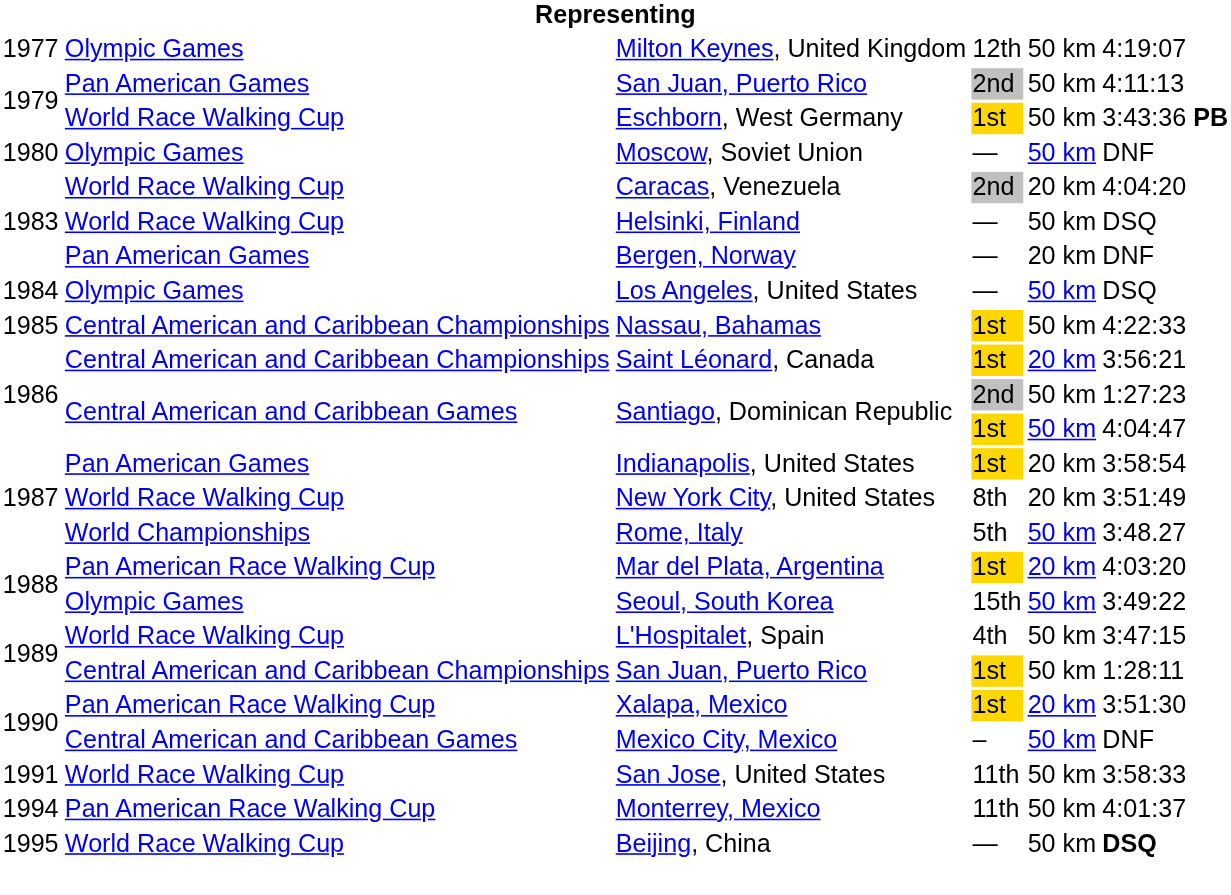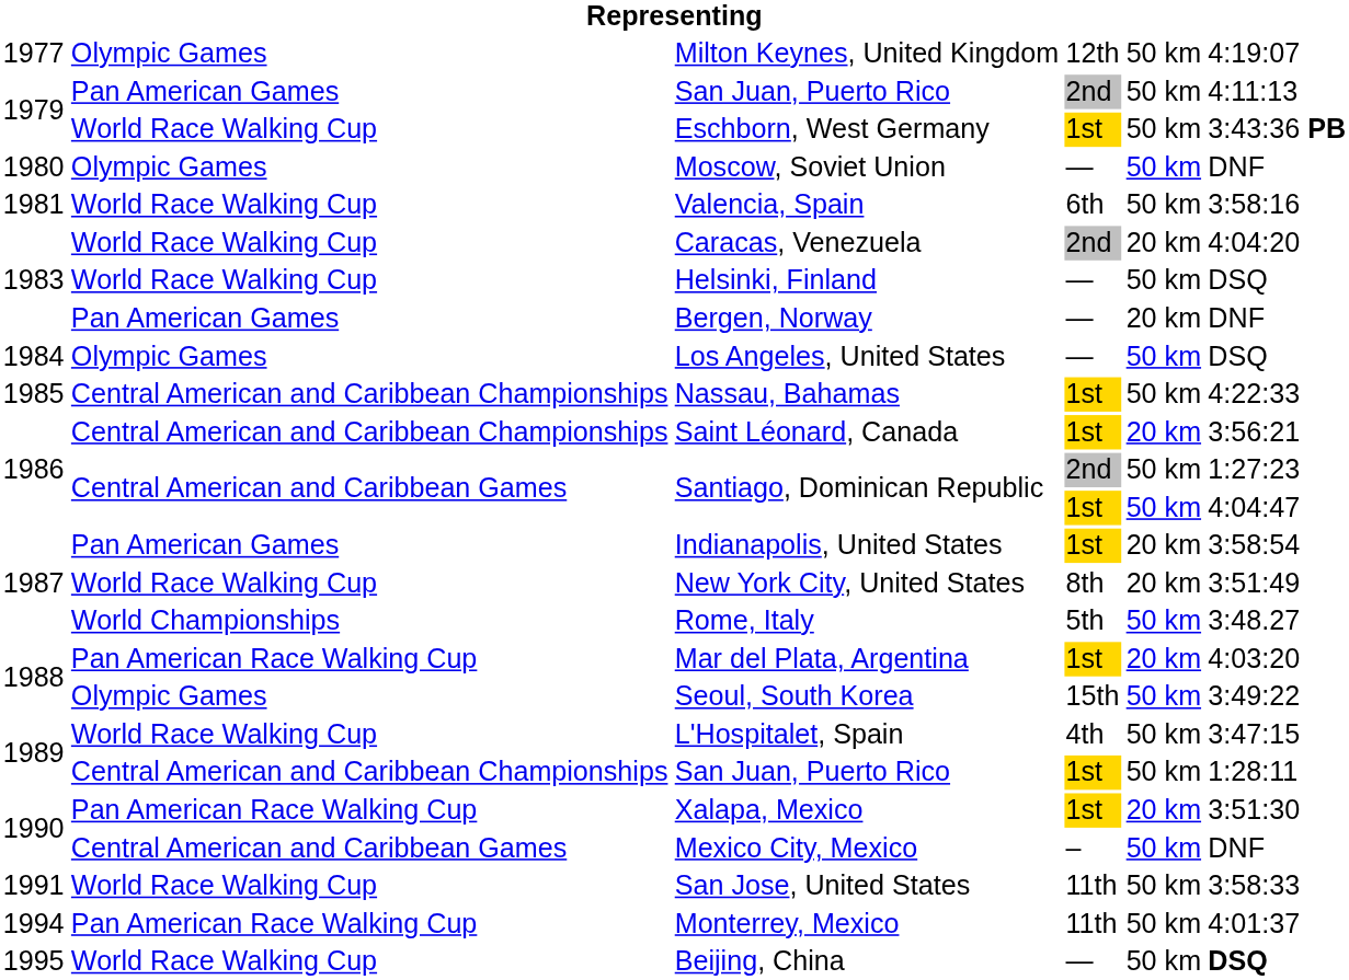 <table>
 <tr>
 <th colspan="6">Representing </th>
 </tr>
 <tr>
 <td>1977</td>
 <td><a href='#'>Olympic Games</a></td>
 <td><a href='#'>Milton Keynes</a>, United Kingdom</td>
 <td>12th</td>
 <td>50 km</td>
 <td>4:19:07</td>
 </tr>
 <tr>
 <td rowspan=2>1979</td>
 <td><a href='#'>Pan American Games</a></td>
 <td><a href='#'>San Juan, Puerto Rico</a></td>
 <td bgcolor="silver">2nd</td>
 <td>50 km</td>
 <td>4:11:13</td>
 </tr>
 <tr>
 <td><a href='#'>World Race Walking Cup</a></td>
 <td><a href='#'>Eschborn</a>, West Germany</td>
 <td bgcolor="gold">1st</td>
 <td>50 km</td>
 <td>3:43:36 <strong>PB</strong></td>
 </tr>
 <tr>
 <td>1980</td>
 <td><a href='#'>Olympic Games</a></td>
 <td><a href='#'>Moscow</a>, Soviet Union</td>
 <td>—</td>
 <td><a href='#'>50 km</a></td>
 <td>DNF</td>
+</tr>
+<tr>
+<td>1981</td>
+<td><a href='#'>World Race Walking Cup</a></td>
+<td><a href='#'>Valencia, Spain</a></td>
+<td>6th</td>
+<td>50 km</td>
+<td>3:58:16</td>
 </tr>
 <tr>
 <td rowspan=3>1983</td>
 <td><a href='#'>World Race Walking Cup</a></td>
 <td><a href='#'>Caracas</a>, Venezuela</td>
 <td bgcolor="silver">2nd</td>
 <td>20 km</td>
 <td>4:04:20</td>
 </tr>
 <tr>
 <td><a href='#'>World Race Walking Cup</a></td>
 <td><a href='#'>Helsinki, Finland</a></td>
 <td>—</td>
 <td>50 km</td>
 <td>DSQ</td>
 </tr>
 <tr>
 <td><a href='#'>Pan American Games</a></td>
 <td><a href='#'>Bergen, Norway</a></td>
 <td>—</td>
 <td>20 km</td>
 <td>DNF</td>
 </tr>
 <tr>
 <td>1984</td>
 <td><a href='#'>Olympic Games</a></td>
 <td><a href='#'>Los Angeles</a>, United States</td>
 <td>—</td>
 <td><a href='#'>50 km</a></td>
 <td>DSQ</td>
 </tr>
 <tr>
 <td>1985</td>
 <td><a href='#'>Central American and Caribbean Championships</a></td>
 <td><a href='#'>Nassau, Bahamas</a></td>
 <td bgcolor="gold">1st</td>
 <td>50 km</td>
 <td>4:22:33</td>
 </tr>
 <tr>
 <td rowspan=3>1986</td>
 <td><a href='#'>Central American and Caribbean Championships</a></td>
 <td><a href='#'>Saint Léonard</a>, Canada</td>
 <td bgcolor="gold">1st</td>
 <td><a href='#'>20 km</a></td>
 <td>3:56:21</td>
 </tr>
 <tr>
 <td rowspan=2><a href='#'>Central American and Caribbean Games</a></td>
 <td rowspan=2><a href='#'>Santiago</a>, Dominican Republic</td>
 <td bgcolor="silver">2nd</td>
 <td>50 km</td>
 <td>1:27:23</td>
 </tr>
 <tr>
 <td bgcolor="gold">1st</td>
 <td><a href='#'>50 km</a></td>
 <td>4:04:47</td>
 </tr>
 <tr>
 <td rowspan=3>1987</td>
 <td><a href='#'>Pan American Games</a></td>
 <td><a href='#'>Indianapolis</a>, United States</td>
 <td bgcolor="gold">1st</td>
 <td>20 km</td>
 <td>3:58:54</td>
 </tr>
 <tr>
 <td><a href='#'>World Race Walking Cup</a></td>
 <td><a href='#'>New York City</a>, United States</td>
 <td>8th</td>
 <td>20 km</td>
 <td>3:51:49</td>
 </tr>
 <tr>
 <td><a href='#'>World Championships</a></td>
 <td><a href='#'>Rome, Italy</a></td>
 <td>5th</td>
 <td><a href='#'>50 km</a></td>
 <td>3:48.27</td>
 </tr>
 <tr>
 <td rowspan=2>1988</td>
 <td><a href='#'>Pan American Race Walking Cup</a></td>
 <td><a href='#'>Mar del Plata, Argentina</a></td>
 <td bgcolor="gold">1st</td>
 <td><a href='#'>20 km</a></td>
 <td>4:03:20</td>
 </tr>
 <tr>
 <td><a href='#'>Olympic Games</a></td>
 <td><a href='#'>Seoul, South Korea</a></td>
 <td>15th</td>
 <td><a href='#'>50 km</a></td>
 <td>3:49:22</td>
 </tr>
 <tr>
 <td rowspan=2>1989</td>
 <td><a href='#'>World Race Walking Cup</a></td>
 <td><a href='#'>L'Hospitalet</a>, Spain</td>
 <td>4th</td>
 <td>50 km</td>
 <td>3:47:15</td>
 </tr>
 <tr>
 <td><a href='#'>Central American and Caribbean Championships</a></td>
 <td><a href='#'>San Juan, Puerto Rico</a></td>
 <td bgcolor="gold">1st</td>
 <td>50 km</td>
 <td>1:28:11 </td>
 </tr>
 <tr>
 <td rowspan=2>1990</td>
 <td><a href='#'>Pan American Race Walking Cup</a></td>
 <td><a href='#'>Xalapa, Mexico</a></td>
 <td bgcolor="gold">1st</td>
 <td><a href='#'>20 km</a></td>
 <td>3:51:30</td>
 </tr>
 <tr>
 <td><a href='#'>Central American and Caribbean Games</a></td>
 <td><a href='#'>Mexico City, Mexico</a></td>
 <td>–</td>
 <td><a href='#'>50 km</a></td>
 <td>DNF</td>
 </tr>
 <tr>
 <td>1991</td>
 <td><a href='#'>World Race Walking Cup</a></td>
 <td><a href='#'>San Jose</a>, United States</td>
 <td>11th</td>
 <td>50 km</td>
 <td>3:58:33</td>
 </tr>
 <tr>
 <td>1994</td>
 <td><a href='#'>Pan American Race Walking Cup</a></td>
 <td><a href='#'>Monterrey, Mexico</a></td>
 <td>11th</td>
 <td>50 km</td>
 <td>4:01:37</td>
 </tr>
 <tr>
 <td>1995</td>
 <td><a href='#'>World Race Walking Cup</a></td>
 <td><a href='#'>Beijing</a>, China</td>
 <td>—</td>
 <td>50 km</td>
 <td><strong>DSQ</strong></td>
 </tr>
 </table>
